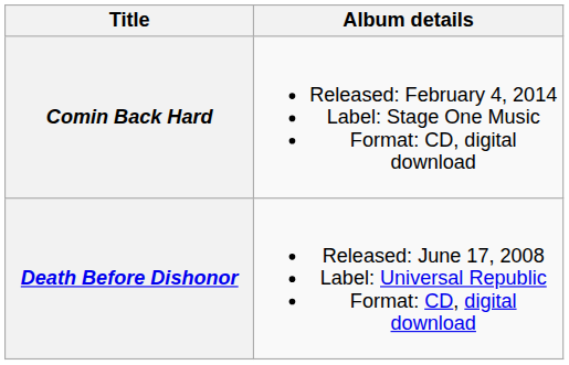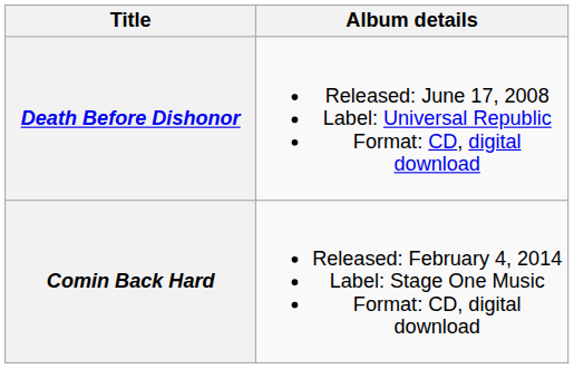 <table class="wikitable plainrowheaders" style="text-align:center;" border="1">
 <tr>
 <th scope="col" rowspan="1" style="width:12em;">Title</th>
 <th scope="col" rowspan="1" style="width:15em;">Album details</th>
 </tr>
 <tr>
+<th scope="row"><em><a href='#'>Death Before Dishonor</a></em></th>
+<td><br><ul><li>Released: June 17, 2008</li><li>Label: <a href='#'>Universal Republic</a></li><li>Format: <a href='#'>CD</a>, <a href='#'>digital download</a></li></ul></td>
+</tr>
+<tr>
 <th scope="row"><em>Comin Back Hard</em></th>
 <td><br><ul><li>Released: February 4, 2014</li><li>Label: Stage One Music</li><li>Format: CD, digital download</li></ul></td>
 </tr>
-<tr>
-<th scope="row"><em><a href='#'>Death Before Dishonor</a></em></th>
-<td><br><ul><li>Released: June 17, 2008</li><li>Label: <a href='#'>Universal Republic</a></li><li>Format: <a href='#'>CD</a>, <a href='#'>digital download</a></li></ul></td>
-</tr>
 </table>
